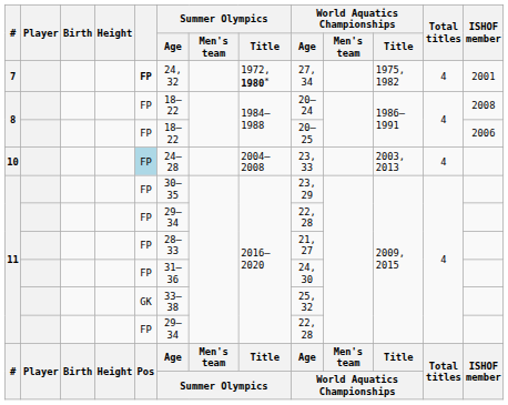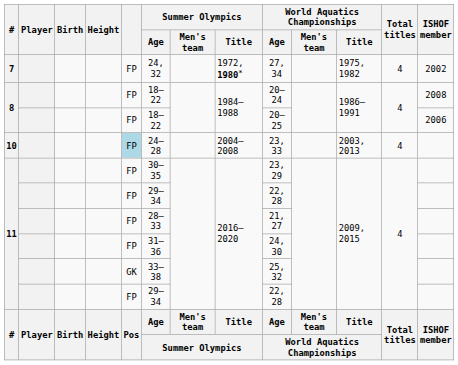 <table class="wikitable sortable plainrowheaders sticky-header-multi" style="text-align: center; font-size: 90%; margin-left: 1em;">
 <tr>
 <th scope="col" rowspan="2">#</th>
 <th scope="col" rowspan="2">Player</th>
 <th scope="col" rowspan="2">Birth</th>
 <th scope="col" rowspan="2">Height</th>
 <th scope="col" rowspan="2"></th>
 <th scope="colgroup" colspan="3">Summer Olympics</th>
 <th scope="colgroup" colspan="3">World Aquatics Championships</th>
 <th scope="col" rowspan="2">Total<br>titles</th>
 <th scope="col" rowspan="2">ISHOF<br>member</th>
 </tr>
 <tr>
 <th scope="col">Age</th>
 <th scope="col">Men's team</th>
 <th scope="col">Title</th>
 <th scope="col">Age</th>
 <th scope="col">Men's team</th>
 <th scope="col">Title</th>
 </tr>
 <tr>
 <th scope="row" style="text-align: center;"><strong>7</strong></th>
 <th scope="row"></th>
 <td></td>
 <td style="text-align: left;"></td>
-<td><strong>FP</strong></td>
+<td>FP</td>
 <td>24, 32</td>
 <td style="text-align: left;"></td>
 <td style="text-align: left;">1972, <strong>1980</strong><sup>*</sup></td>
 <td>27, 34</td>
 <td style="text-align: left;"></td>
 <td style="text-align: left;">1975, 1982</td>
 <td>4</td>
-<td>2001</td>
+<td>2002</td>
 </tr>
 <tr>
 <th scope="rowgroup" rowspan="2" style="text-align: center;"><strong>8</strong></th>
 <th scope="row"></th>
 <td></td>
 <td style="text-align: left;"></td>
 <td>FP</td>
 <td>18–22</td>
 <td rowspan="2" style="text-align: left;"></td>
 <td rowspan="2" style="text-align: left;">1984–1988</td>
 <td>20–24</td>
 <td rowspan="2" style="text-align: left;"></td>
 <td rowspan="2" style="text-align: left;">1986–1991</td>
 <td rowspan="2">4</td>
 <td>2008</td>
 </tr>
 <tr>
 <th scope="row"></th>
 <td></td>
 <td style="text-align: left;"></td>
 <td>FP</td>
 <td>18–22</td>
 <td>20–25</td>
 <td>2006</td>
 </tr>
 <tr>
 <th scope="row" style="text-align: center;"><strong>10</strong></th>
 <th scope="row"></th>
 <td></td>
 <td style="text-align: left;"></td>
 <td style="background: lightblue;">FP</td>
 <td>24–28</td>
 <td style="text-align: left;"></td>
 <td style="text-align: left;">2004–2008</td>
 <td>23, 33</td>
 <td style="text-align: left;"></td>
 <td style="text-align: left;">2003, 2013</td>
 <td>4</td>
 <td></td>
 </tr>
 <tr>
 <th scope="rowgroup" rowspan="6" style="text-align: center;"><strong>11</strong></th>
 <th scope="row"></th>
 <td></td>
 <td style="text-align: left;"></td>
 <td>FP</td>
 <td>30–35</td>
 <td rowspan="6" style="text-align: left;"></td>
 <td rowspan="6" style="text-align: left;">2016–2020</td>
 <td>23, 29</td>
 <td rowspan="6" style="text-align: left;"></td>
 <td rowspan="6" style="text-align: left;">2009, 2015</td>
 <td rowspan="6">4</td>
 <td></td>
 </tr>
 <tr>
 <th scope="row"></th>
 <td></td>
 <td style="text-align: left;"></td>
 <td>FP</td>
 <td>29–34</td>
 <td>22, 28</td>
 <td></td>
 </tr>
 <tr>
 <th scope="row"></th>
 <td></td>
 <td style="text-align: left;"></td>
 <td>FP</td>
 <td>28–33</td>
 <td>21, 27</td>
 <td></td>
 </tr>
 <tr>
 <th scope="row"></th>
 <td></td>
 <td style="text-align: left;"></td>
 <td>FP</td>
 <td>31–36</td>
 <td>24, 30</td>
 <td></td>
 </tr>
 <tr>
 <th scope="row"></th>
 <td></td>
 <td style="text-align: left;"></td>
 <td>GK</td>
 <td>33–38</td>
 <td>25, 32</td>
 <td></td>
 </tr>
 <tr>
 <th scope="row"></th>
 <td></td>
 <td style="text-align: left;"></td>
 <td>FP</td>
 <td>29–34</td>
 <td>22, 28</td>
 <td></td>
 </tr>
 <tr class="sortbottom">
 <th rowspan="2">#</th>
 <th rowspan="2">Player</th>
 <th rowspan="2">Birth</th>
 <th rowspan="2">Height</th>
 <th rowspan="2">Pos</th>
 <th>Age</th>
 <th>Men's team</th>
 <th>Title</th>
 <th>Age</th>
 <th>Men's team</th>
 <th>Title</th>
 <th rowspan="2">Total<br>titles</th>
 <th rowspan="2">ISHOF<br>member</th>
 </tr>
 <tr class="sortbottom">
 <th colspan="3">Summer Olympics</th>
 <th colspan="3">World Aquatics Championships</th>
 </tr>
 </table>
